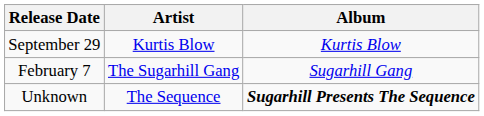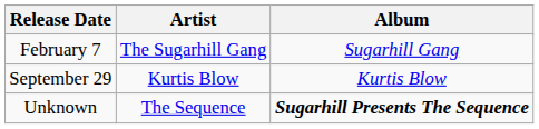 <table class="wikitable" style="text-align:center;">
 <tr>
 <th scope="col">Release Date</th>
 <th scope="col">Artist</th>
 <th scope="col">Album</th>
 </tr>
 <tr>
+<td>February 7</td>
+<td><a href='#'>The Sugarhill Gang</a></td>
+<td><em><a href='#'>Sugarhill Gang</a></em></td>
+</tr>
+<tr>
 <td>September 29</td>
 <td><a href='#'>Kurtis Blow</a></td>
 <td><em><a href='#'>Kurtis Blow</a></em></td>
-</tr>
-<tr>
-<td>February 7</td>
-<td><a href='#'>The Sugarhill Gang</a></td>
-<td><em><a href='#'>Sugarhill Gang</a></em></td>
 </tr>
 <tr>
 <td>Unknown</td>
 <td><a href='#'>The Sequence</a></td>
 <td><strong><em>Sugarhill Presents The Sequence</em></strong></td>
 </tr>
 </table>
